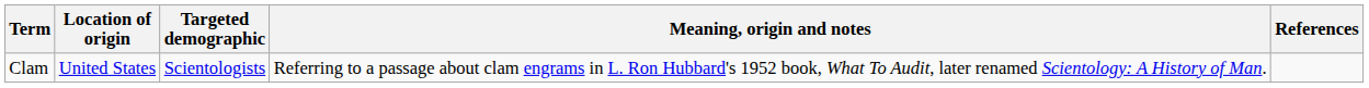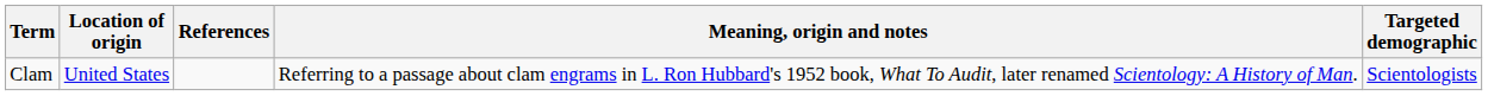 <table class="wikitable">
 <tr>
 <th>Term</th>
 <th>Location of<br>origin</th>
+<th>References</th>
+<th>Meaning, origin and notes</th>
 <th>Targeted<br>demographic</th>
-<th>Meaning, origin and notes</th>
-<th>References</th>
 </tr>
 <tr>
 <td>Clam</td>
 <td><a href='#'>United States</a></td>
+<td></td>
+<td>Referring to a passage about clam <a href='#'>engrams</a> in <a href='#'>L. Ron Hubbard</a>'s 1952 book, <em>What To Audit</em>, later renamed <em><a href='#'>Scientology: A History of Man</a></em>.</td>
 <td><a href='#'>Scientologists</a></td>
-<td>Referring to a passage about clam <a href='#'>engrams</a> in <a href='#'>L. Ron Hubbard</a>'s 1952 book, <em>What To Audit</em>, later renamed <em><a href='#'>Scientology: A History of Man</a></em>.</td>
-<td></td>
 </tr>
 </table>
